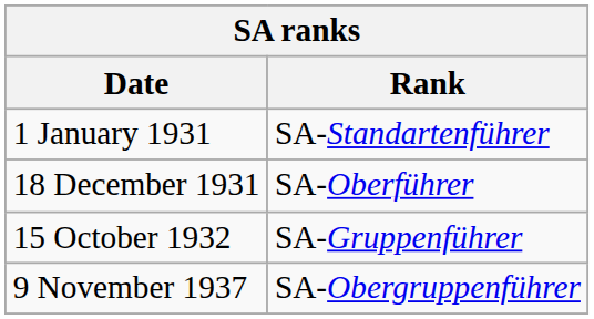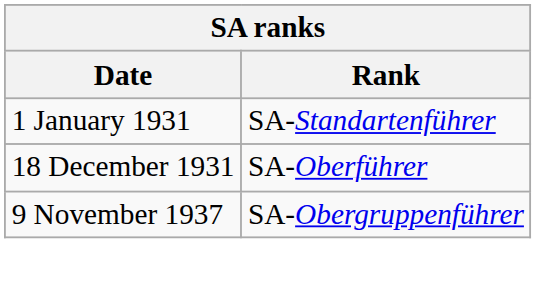 <table class="wikitable float-right">
 <tr>
 <th colspan="2">SA ranks</th>
 </tr>
 <tr>
 <th>Date</th>
 <th>Rank</th>
 </tr>
 <tr>
 <td>1 January 1931</td>
 <td>SA-<em><a href='#'>Standartenführer</a></em></td>
 </tr>
 <tr>
 <td>18 December 1931</td>
 <td>SA-<em><a href='#'>Oberführer</a></em></td>
 </tr>
 <tr>
-<td>15 October 1932</td>
-<td>SA-<em><a href='#'>Gruppenführer</a></em></td>
-</tr>
-<tr>
 <td>9 November 1937</td>
 <td>SA-<em><a href='#'>Obergruppenführer</a></em></td>
 </tr>
 </table>
